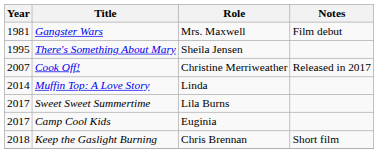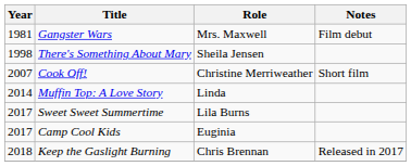 <table class="wikitable">
 <tr>
 <th>Year</th>
 <th>Title</th>
 <th>Role</th>
 <th>Notes</th>
 </tr>
 <tr>
 <td>1981</td>
 <td><em><a href='#'>Gangster Wars</a></em></td>
 <td>Mrs. Maxwell</td>
 <td>Film debut<br></td>
 </tr>
 <tr>
-<td>1995</td>
+<td>1998</td>
 <td><em><a href='#'>There's Something About Mary</a></em></td>
 <td>Sheila Jensen</td>
 <td></td>
 </tr>
 <tr>
 <td>2007</td>
 <td><em><a href='#'>Cook Off!</a></em></td>
 <td>Christine Merriweather</td>
-<td>Released in 2017</td>
+<td>Short film</td>
 </tr>
 <tr>
 <td>2014</td>
 <td><em><a href='#'>Muffin Top: A Love Story</a></em></td>
 <td>Linda</td>
 <td></td>
 </tr>
 <tr>
 <td>2017</td>
 <td><em>Sweet Sweet Summertime</em></td>
 <td>Lila Burns</td>
 <td></td>
 </tr>
 <tr>
 <td>2017</td>
 <td><em>Camp Cool Kids</em></td>
 <td>Euginia</td>
 <td></td>
 </tr>
 <tr>
 <td>2018</td>
 <td><em>Keep the Gaslight Burning</em></td>
 <td>Chris Brennan</td>
-<td>Short film</td>
+<td>Released in 2017</td>
 </tr>
 <tr>
 </tr>
 </table>
